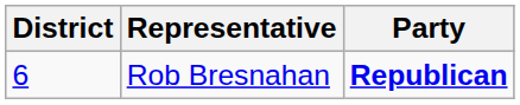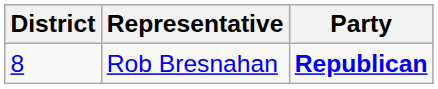 <table class="sortable wikitable">
 <tr>
 <th>District</th>
 <th>Representative</th>
 <th>Party</th>
 </tr>
 <tr>
-<td><a href='#'>6</a></td>
+<td><a href='#'>8</a></td>
 <td><a href='#'>Rob Bresnahan</a></td>
 <td><strong><a href='#'>Republican</a></strong></td>
 </tr>
 </table>
